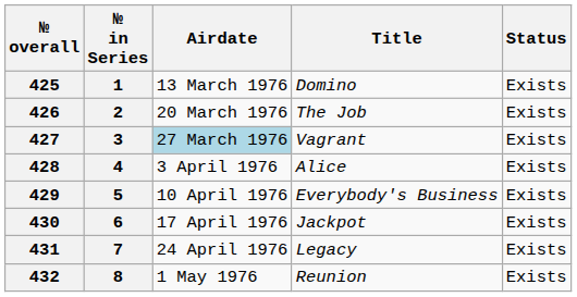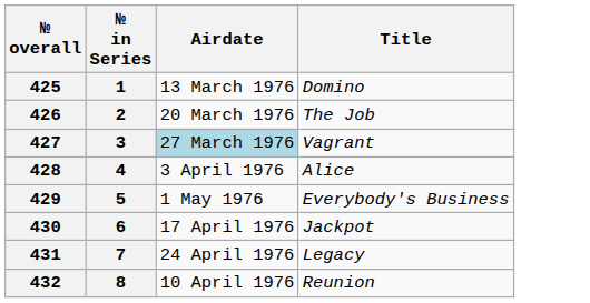 <table class="wikitable">
 <tr>
 <th>№<br>overall</th>
 <th>№<br>in<br>Series</th>
 <th>Airdate</th>
 <th>Title</th>
-<th>Status</th>
 </tr>
 <tr>
 <th style="text-align:center;">425</th>
 <th style="text-align:center;">1</th>
 <td>13 March 1976</td>
 <td><em>Domino</em></td>
-<td>Exists</td>
 </tr>
 <tr>
 <th style="text-align:center;">426</th>
 <th style="text-align:center;">2</th>
 <td>20 March 1976</td>
 <td><em>The Job</em></td>
-<td>Exists</td>
 </tr>
 <tr>
 <th style="text-align:center;">427</th>
 <th style="text-align:center;">3</th>
 <td style="background: lightblue;">27 March 1976</td>
 <td><em>Vagrant</em></td>
-<td>Exists</td>
 </tr>
 <tr>
 <th style="text-align:center;">428</th>
 <th style="text-align:center;">4</th>
 <td>3 April 1976</td>
 <td><em>Alice</em></td>
-<td>Exists</td>
 </tr>
 <tr>
 <th style="text-align:center;">429</th>
 <th style="text-align:center;">5</th>
-<td>10 April 1976</td>
+<td>1 May 1976</td>
 <td><em>Everybody's Business</em></td>
-<td>Exists</td>
 </tr>
 <tr>
 <th style="text-align:center;">430</th>
 <th style="text-align:center;">6</th>
 <td>17 April 1976</td>
 <td><em>Jackpot</em></td>
-<td>Exists</td>
 </tr>
 <tr>
 <th style="text-align:center;">431</th>
 <th style="text-align:center;">7</th>
 <td>24 April 1976</td>
 <td><em>Legacy</em></td>
-<td>Exists</td>
 </tr>
 <tr>
 <th style="text-align:center;">432</th>
 <th style="text-align:center;">8</th>
-<td>1 May 1976</td>
+<td>10 April 1976</td>
 <td><em>Reunion</em></td>
-<td>Exists</td>
 </tr>
 </table>
